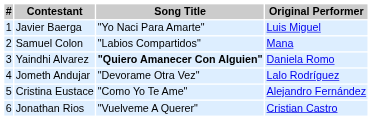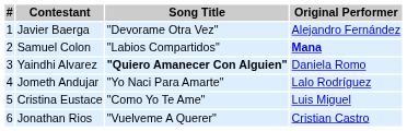 <table cellpadding=2 cellspacing=2>
 <tr bgcolor=#cccccc>
 <th>#</th>
 <th>Contestant</th>
 <th>Song Title</th>
 <th>Original Performer</th>
 </tr>
 <tr bgcolor=#DDEEFF>
 <td align=center>1</td>
 <td>Javier Baerga</td>
-<td>"Yo Naci Para Amarte"</td>
-<td><a href='#'>Luis Miguel</a></td>
+<td>"Devorame Otra Vez"</td>
+<td><a href='#'>Alejandro Fernández</a></td>
 </tr>
 <tr bgcolor=#DDEEFF>
 <td align=center>2</td>
 <td>Samuel Colon</td>
 <td>"Labios Compartidos"</td>
-<td><a href='#'>Mana</a></td>
+<td><strong><a href='#'>Mana</a></strong></td>
 </tr>
 <tr bgcolor=#DDEEFF>
 <td align=center>3</td>
 <td>Yaindhi Alvarez</td>
 <td><strong>"Quiero Amanecer Con Alguien"</strong></td>
 <td><a href='#'>Daniela Romo</a></td>
 </tr>
 <tr bgcolor=#DDEEFF>
 <td align=center>4</td>
 <td>Jometh Andujar</td>
-<td>"Devorame Otra Vez"</td>
+<td>"Yo Naci Para Amarte"</td>
 <td><a href='#'>Lalo Rodríguez</a></td>
 </tr>
 <tr bgcolor=#DDEEFF>
 <td align=center>5</td>
 <td>Cristina Eustace</td>
 <td>"Como Yo Te Ame"</td>
-<td><a href='#'>Alejandro Fernández</a></td>
+<td><a href='#'>Luis Miguel</a></td>
 </tr>
 <tr bgcolor=#DDEEFF>
 <td align=center>6</td>
 <td>Jonathan Rios</td>
 <td>"Vuelveme A Querer"</td>
 <td><a href='#'>Cristian Castro</a></td>
 </tr>
 <tr bgcolor=#DDEEFF>
 </tr>
 </table>
